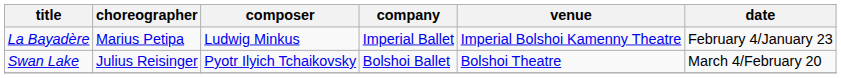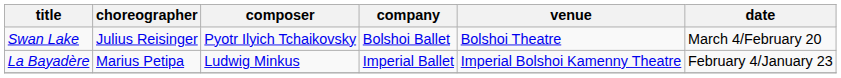 <table class="wikitable sortable">
 <tr>
 <th>title</th>
 <th>choreographer</th>
 <th>composer</th>
 <th>company</th>
 <th>venue</th>
 <th>date</th>
 </tr>
 <tr>
+<td><em><a href='#'>Swan Lake</a></em></td>
+<td><a href='#'>Julius Reisinger</a></td>
+<td><a href='#'>Pyotr Ilyich Tchaikovsky</a></td>
+<td><a href='#'>Bolshoi Ballet</a></td>
+<td><a href='#'>Bolshoi Theatre</a></td>
+<td>March 4/February 20</td>
+</tr>
+<tr>
 <td><em><a href='#'>La Bayadère</a></em></td>
 <td><a href='#'>Marius Petipa</a></td>
 <td><a href='#'>Ludwig Minkus</a></td>
 <td><a href='#'>Imperial Ballet</a></td>
 <td><a href='#'>Imperial Bolshoi Kamenny Theatre</a></td>
 <td>February 4/January 23</td>
 </tr>
 <tr>
-<td><em><a href='#'>Swan Lake</a></em></td>
-<td><a href='#'>Julius Reisinger</a></td>
-<td><a href='#'>Pyotr Ilyich Tchaikovsky</a></td>
-<td><a href='#'>Bolshoi Ballet</a></td>
-<td><a href='#'>Bolshoi Theatre</a></td>
-<td>March 4/February 20</td>
-</tr>
-<tr>
 </tr>
 </table>
